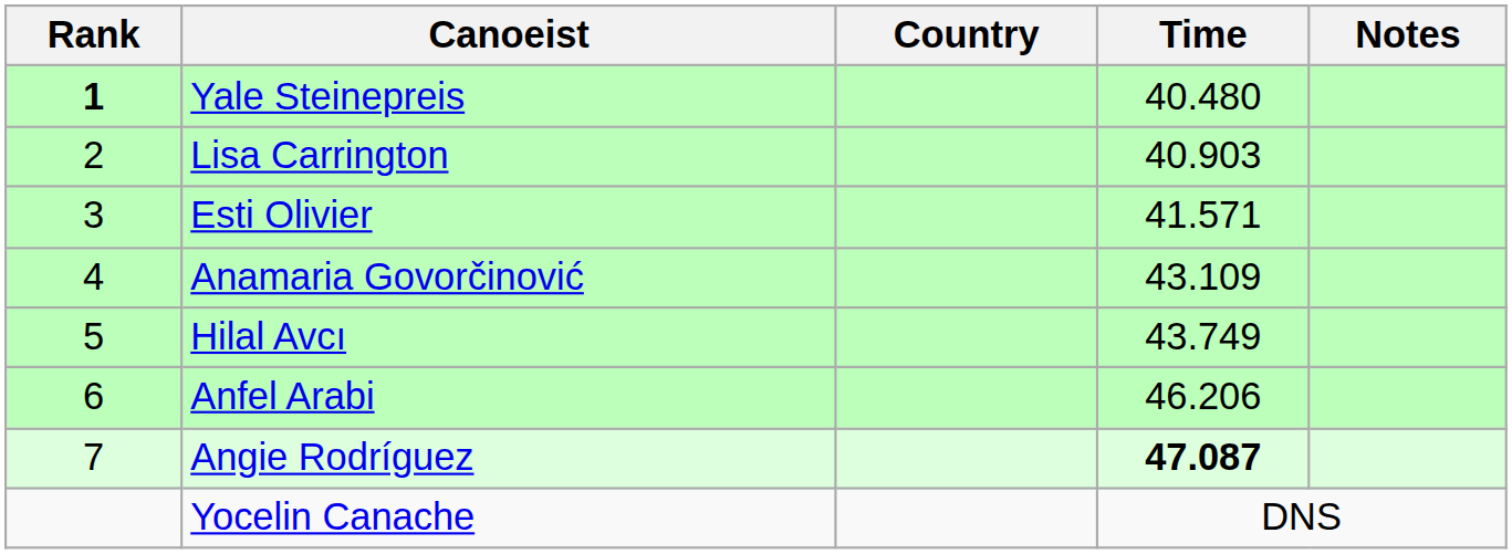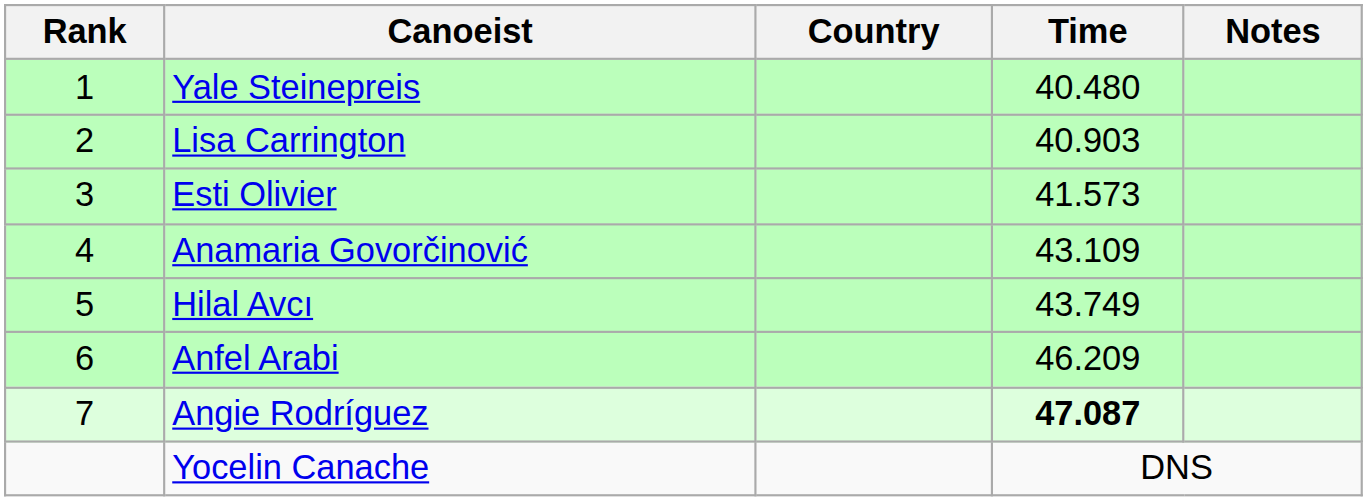 <table class="wikitable" style="text-align:center;width: 50%">
 <tr>
 <th>Rank</th>
 <th>Canoeist</th>
 <th>Country</th>
 <th>Time</th>
 <th>Notes</th>
 </tr>
 <tr bgcolor=bbffbb>
-<td><strong>1</strong></td>
+<td>1</td>
 <td align="left"><a href='#'>Yale Steinepreis</a></td>
 <td align="left"></td>
 <td>40.480</td>
 <td></td>
 </tr>
 <tr bgcolor=bbffbb>
 <td>2</td>
 <td align="left"><a href='#'>Lisa Carrington</a></td>
 <td align="left"></td>
 <td>40.903</td>
 <td></td>
 </tr>
 <tr bgcolor=bbffbb>
 <td>3</td>
 <td align="left"><a href='#'>Esti Olivier</a></td>
 <td align="left"></td>
-<td>41.571</td>
+<td>41.573</td>
 <td></td>
 </tr>
 <tr bgcolor=bbffbb>
 <td>4</td>
 <td align="left"><a href='#'>Anamaria Govorčinović</a></td>
 <td align="left"></td>
 <td>43.109</td>
 <td></td>
 </tr>
 <tr bgcolor=bbffbb>
 <td>5</td>
 <td align="left"><a href='#'>Hilal Avcı</a></td>
 <td align="left"></td>
 <td>43.749</td>
 <td></td>
 </tr>
 <tr bgcolor=bbffbb>
 <td>6</td>
 <td align="left"><a href='#'>Anfel Arabi</a></td>
 <td align="left"></td>
-<td>46.206</td>
+<td>46.209</td>
 <td></td>
 </tr>
 <tr bgcolor=ddffdd>
 <td>7</td>
 <td align="left"><a href='#'>Angie Rodríguez</a></td>
 <td align="left"></td>
 <td><strong>47.087</strong></td>
 <td></td>
 </tr>
 <tr>
 <td></td>
 <td align="left"><a href='#'>Yocelin Canache</a></td>
 <td align="left"></td>
 <td colspan=2>DNS</td>
 </tr>
 </table>
